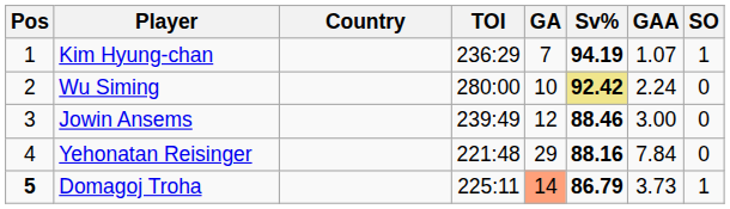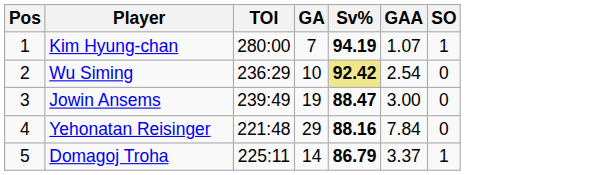 <table class="wikitable sortable" style="text-align: center;">
 <tr>
 <th width=30>Pos</th>
 <th width=165>Player</th>
-<th width=125>Country</th>
 <th width=20>TOI</th>
 <th width=20>GA</th>
 <th width=20>Sv%</th>
 <th width=20>GAA</th>
 <th width=20>SO</th>
 </tr>
 <tr>
 <td>1</td>
 <td align=left><a href='#'>Kim Hyung-chan</a></td>
-<td align=left></td>
-<td>236:29</td>
+<td>280:00</td>
 <td>7</td>
 <td><strong>94.19</strong></td>
 <td>1.07</td>
 <td>1</td>
 </tr>
 <tr>
 <td>2</td>
 <td align=left><a href='#'>Wu Siming</a></td>
-<td align=left></td>
-<td>280:00</td>
+<td>236:29</td>
 <td>10</td>
 <td style="background: khaki;"><strong>92.42</strong></td>
-<td>2.24</td>
+<td>2.54</td>
 <td>0</td>
 </tr>
 <tr>
 <td>3</td>
 <td align=left><a href='#'>Jowin Ansems</a></td>
-<td align=left></td>
 <td>239:49</td>
-<td>12</td>
-<td><strong>88.46</strong></td>
+<td>19</td>
+<td><strong>88.47</strong></td>
 <td>3.00</td>
 <td>0</td>
 </tr>
 <tr>
 <td>4</td>
 <td align=left><a href='#'>Yehonatan Reisinger</a></td>
-<td align=left></td>
 <td>221:48</td>
 <td>29</td>
 <td><strong>88.16</strong></td>
 <td>7.84</td>
 <td>0</td>
 </tr>
 <tr>
-<td><strong>5</strong></td>
+<td>5</td>
 <td align=left><a href='#'>Domagoj Troha</a></td>
-<td align=left></td>
 <td>225:11</td>
-<td style="background: lightsalmon;">14</td>
+<td>14</td>
 <td><strong>86.79</strong></td>
-<td>3.73</td>
+<td>3.37</td>
 <td>1</td>
 </tr>
 </table>
